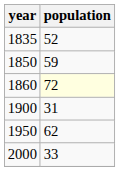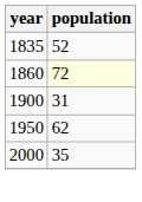 <table class="wikitable">
 <tr>
 <th>year</th>
 <th>population</th>
 </tr>
 <tr>
 <td>1835</td>
 <td>52</td>
-</tr>
-<tr>
-<td>1850</td>
-<td>59</td>
 </tr>
 <tr>
 <td>1860</td>
 <td style="background: lightyellow;">72</td>
 </tr>
 <tr>
 <td>1900</td>
 <td>31</td>
 </tr>
 <tr>
 <td>1950</td>
 <td>62</td>
 </tr>
 <tr>
 <td>2000</td>
-<td>33</td>
+<td>35</td>
 </tr>
 <tr>
 </tr>
 </table>
